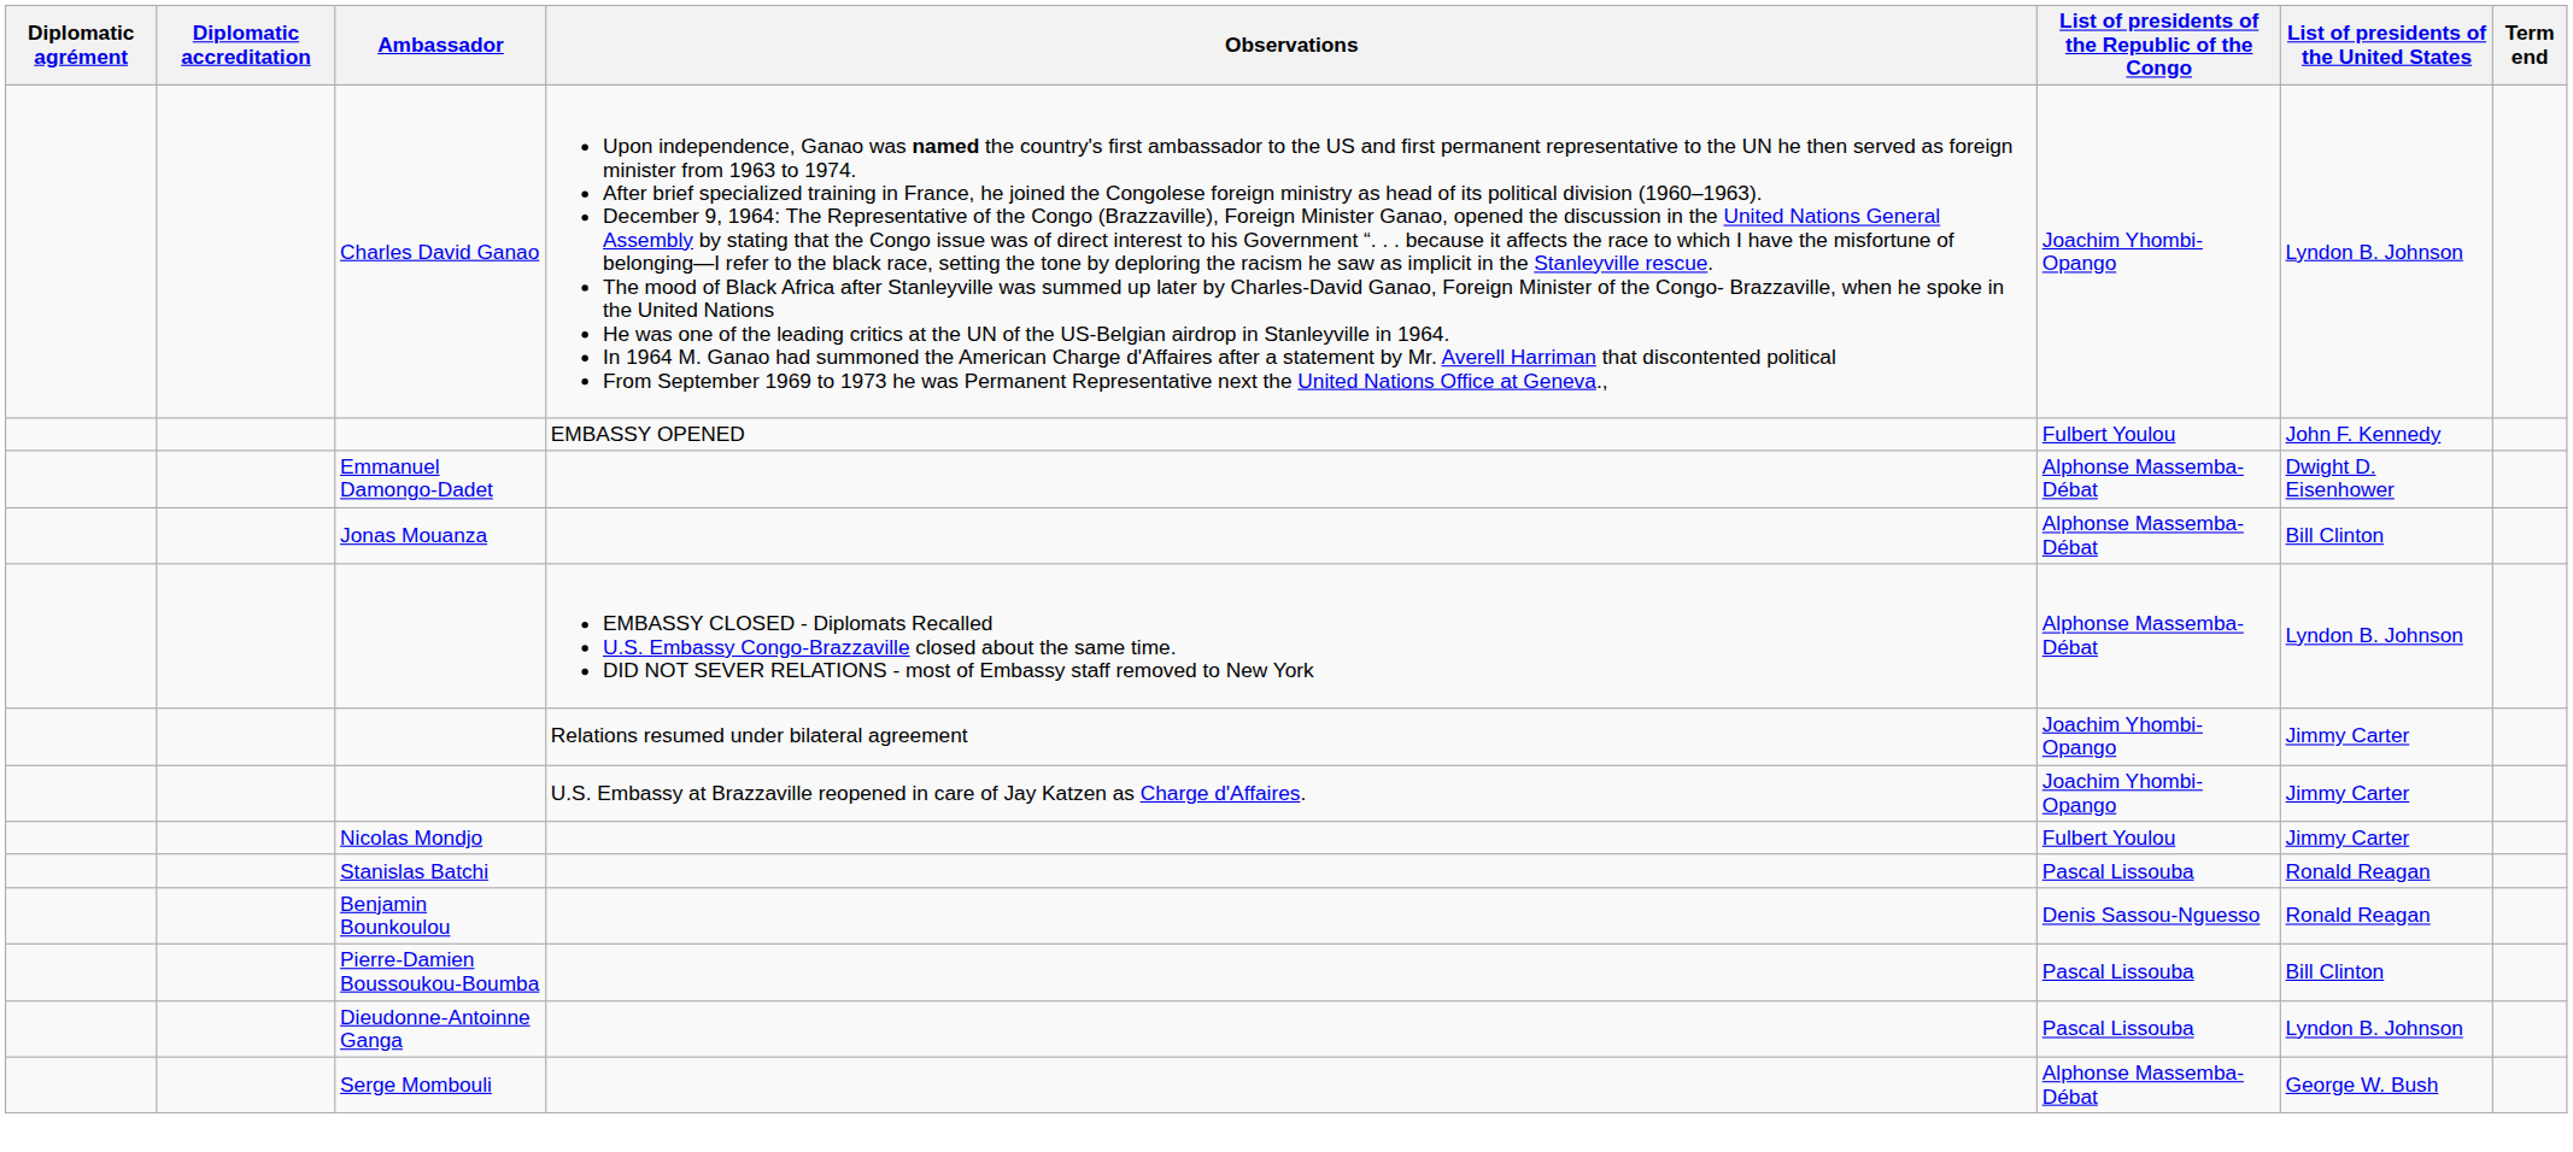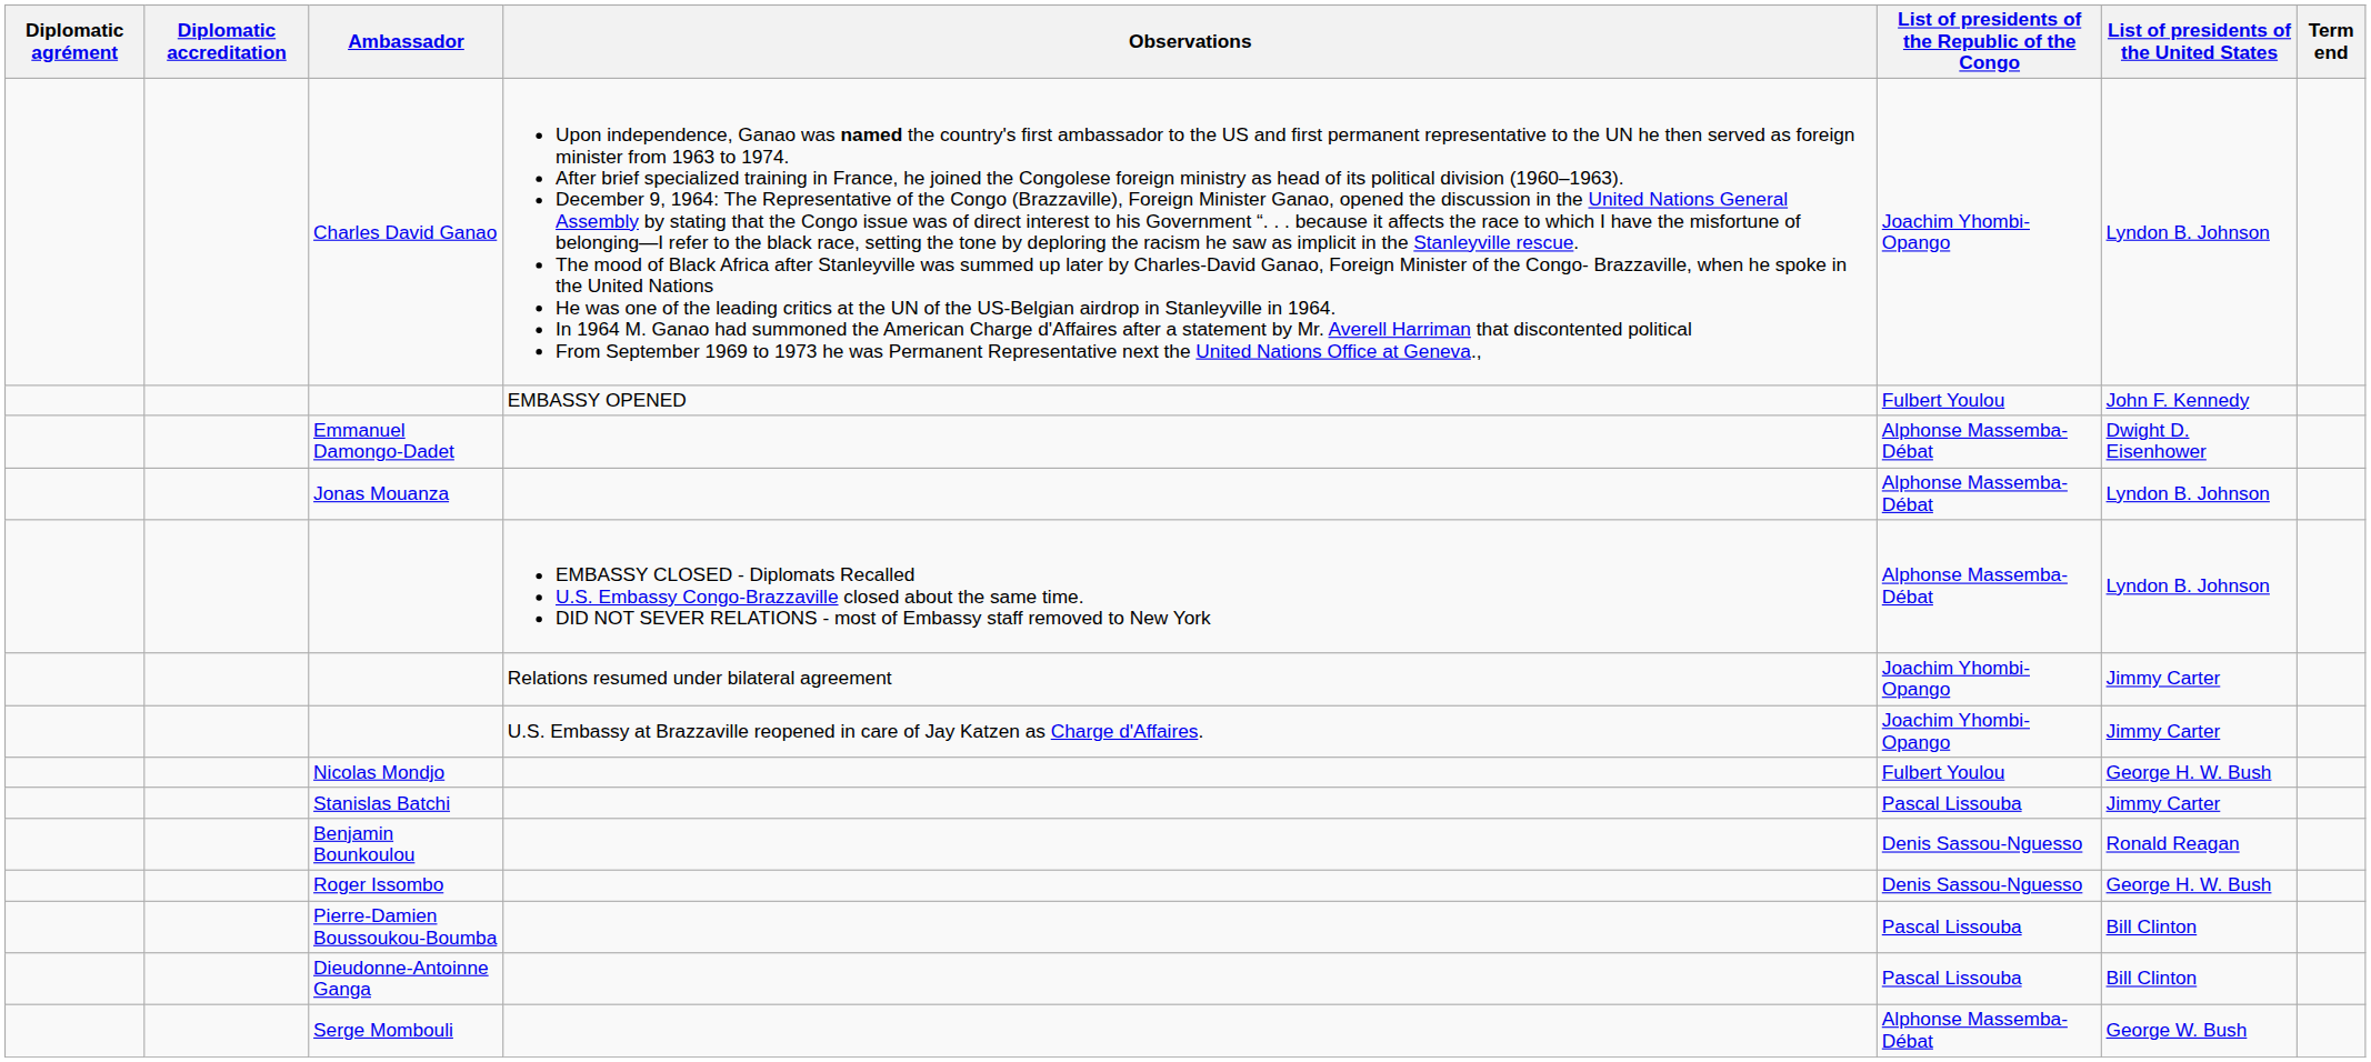 <table class="wikitable sortable">
 <tr>
 <th>Diplomatic <a href='#'>agrément</a></th>
 <th><a href='#'>Diplomatic accreditation</a></th>
 <th><a href='#'>Ambassador</a></th>
 <th>Observations</th>
 <th><a href='#'>List of presidents of the Republic of the Congo</a></th>
 <th><a href='#'>List of presidents of the United States</a></th>
 <th>Term end</th>
 </tr>
 <tr>
 <td></td>
 <td></td>
 <td><a href='#'>Charles David Ganao</a></td>
 <td><br><ul><li>Upon independence, Ganao was <strong>named</strong> the country's first ambassador to the US and first permanent representative to the UN he then served as foreign minister from 1963 to 1974.</li><li>After brief specialized training in France, he joined the Congolese foreign ministry as head of its political division (1960–1963).</li><li>December 9, 1964: The Representative of the Congo (Brazzaville), Foreign Minister Ganao, opened the discussion in the <a href='#'>United Nations General Assembly</a> by stating that the Congo issue was of direct interest to his Government “. . . because it affects the race to which I have the misfortune of belonging—I refer to the black race, setting the tone by deploring the racism he saw as implicit in the <a href='#'>Stanleyville rescue</a>.</li><li>The mood of Black Africa after Stanleyville was summed up later by Charles-David Ganao, Foreign Minister of the Congo- Brazzaville, when he spoke in the United Nations</li><li>He was one of the leading critics at the UN of the US-Belgian airdrop in Stanleyville in 1964.</li><li>In 1964 M. Ganao had summoned the American Charge d'Affaires after a statement by Mr. <a href='#'>Averell Harriman</a> that discontented political</li><li>From September 1969 to 1973 he was Permanent Representative next the <a href='#'>United Nations Office at Geneva</a>.,</li></ul></td>
 <td><a href='#'>Joachim Yhombi-Opango</a></td>
 <td><a href='#'>Lyndon B. Johnson</a></td>
 <td></td>
 </tr>
 <tr>
 <td></td>
 <td></td>
 <td></td>
 <td>EMBASSY OPENED</td>
 <td><a href='#'>Fulbert Youlou</a></td>
 <td><a href='#'>John F. Kennedy</a></td>
 <td></td>
 </tr>
 <tr>
 <td></td>
 <td></td>
 <td><a href='#'>Emmanuel Damongo-Dadet</a></td>
 <td></td>
 <td><a href='#'>Alphonse Massemba-Débat</a></td>
 <td><a href='#'>Dwight D. Eisenhower</a></td>
 <td></td>
 </tr>
 <tr>
 <td></td>
 <td></td>
 <td><a href='#'>Jonas Mouanza</a></td>
 <td></td>
 <td><a href='#'>Alphonse Massemba-Débat</a></td>
-<td><a href='#'>Bill Clinton</a></td>
+<td><a href='#'>Lyndon B. Johnson</a></td>
 <td></td>
 </tr>
 <tr>
 <td></td>
 <td></td>
 <td></td>
 <td><br><ul><li>EMBASSY CLOSED - Diplomats Recalled</li><li><a href='#'>U.S. Embassy Congo-Brazzaville</a> closed about the same time.</li><li>DID NOT SEVER RELATIONS - most of Embassy staff removed to New York</li></ul></td>
 <td><a href='#'>Alphonse Massemba-Débat</a></td>
 <td><a href='#'>Lyndon B. Johnson</a></td>
 <td></td>
 </tr>
 <tr>
 <td></td>
 <td></td>
 <td></td>
 <td>Relations resumed under bilateral agreement</td>
 <td><a href='#'>Joachim Yhombi-Opango</a></td>
 <td><a href='#'>Jimmy Carter</a></td>
 <td></td>
 </tr>
 <tr>
 <td></td>
 <td></td>
 <td></td>
 <td>U.S. Embassy at Brazzaville reopened in care of Jay Katzen as <a href='#'>Charge d'Affaires</a>.</td>
 <td><a href='#'>Joachim Yhombi-Opango</a></td>
 <td><a href='#'>Jimmy Carter</a></td>
 <td></td>
 </tr>
 <tr>
 <td></td>
 <td></td>
 <td><a href='#'>Nicolas Mondjo</a></td>
 <td></td>
 <td><a href='#'>Fulbert Youlou</a></td>
-<td><a href='#'>Jimmy Carter</a></td>
+<td><a href='#'>George H. W. Bush</a></td>
 <td></td>
 </tr>
 <tr>
 <td></td>
 <td></td>
 <td><a href='#'>Stanislas Batchi</a></td>
 <td></td>
 <td><a href='#'>Pascal Lissouba</a></td>
-<td><a href='#'>Ronald Reagan</a></td>
+<td><a href='#'>Jimmy Carter</a></td>
 <td></td>
 </tr>
 <tr>
 <td></td>
 <td></td>
 <td><a href='#'>Benjamin Bounkoulou</a></td>
 <td></td>
 <td><a href='#'>Denis Sassou-Nguesso</a></td>
 <td><a href='#'>Ronald Reagan</a></td>
+<td></td>
+</tr>
+<tr>
+<td></td>
+<td></td>
+<td><a href='#'>Roger Issombo</a></td>
+<td></td>
+<td><a href='#'>Denis Sassou-Nguesso</a></td>
+<td><a href='#'>George H. W. Bush</a></td>
 <td></td>
 </tr>
 <tr>
 <td></td>
 <td></td>
 <td><a href='#'>Pierre-Damien Boussoukou-Boumba</a></td>
 <td></td>
 <td><a href='#'>Pascal Lissouba</a></td>
 <td><a href='#'>Bill Clinton</a></td>
 <td></td>
 </tr>
 <tr>
 <td></td>
 <td></td>
 <td><a href='#'>Dieudonne-Antoinne Ganga</a></td>
 <td></td>
 <td><a href='#'>Pascal Lissouba</a></td>
-<td><a href='#'>Lyndon B. Johnson</a></td>
+<td><a href='#'>Bill Clinton</a></td>
 <td></td>
 </tr>
 <tr>
 <td></td>
 <td></td>
 <td><a href='#'>Serge Mombouli</a></td>
 <td></td>
 <td><a href='#'>Alphonse Massemba-Débat</a></td>
 <td><a href='#'>George W. Bush</a></td>
 <td></td>
 </tr>
 </table>
